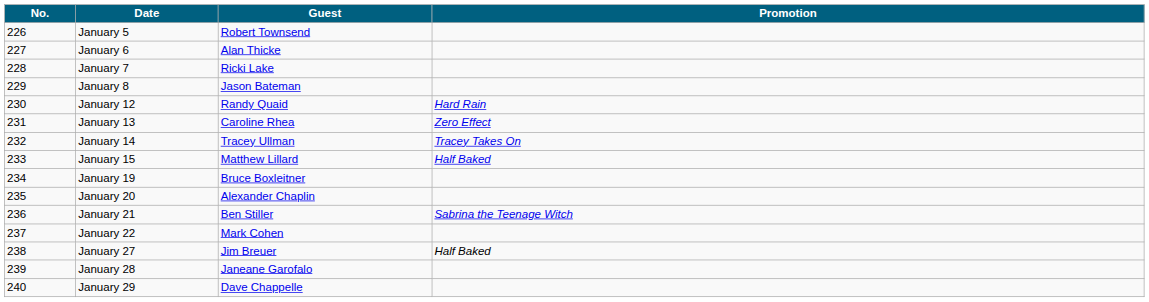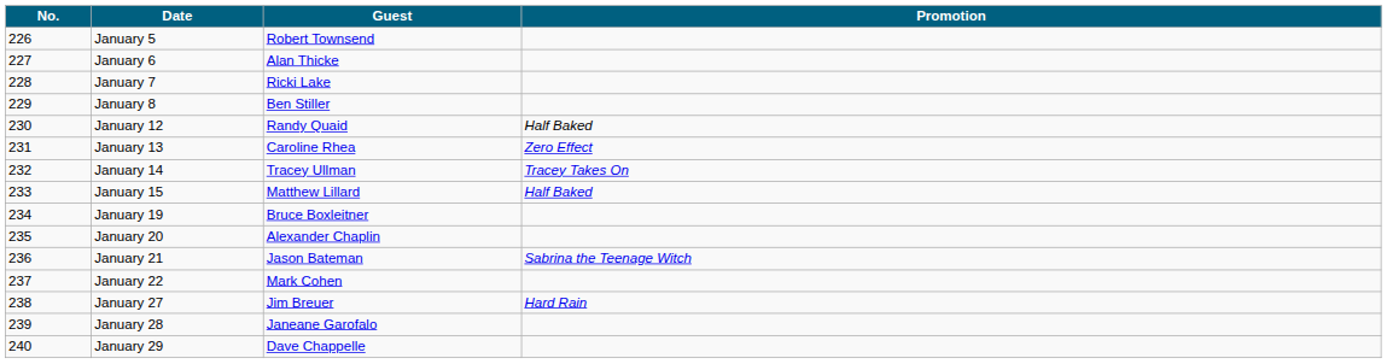 <table class="wikitable" width="100%">
 <tr>
 <th width="5%" style="background:#006080; color:#FFFFFF"><abbr>No.</abbr></th>
 <th width="10%" style="background:#006080; color:#FFFFFF">Date</th>
 <th width="15%" style="background:#006080; color:#FFFFFF">Guest</th>
 <th width="50%" style="background:#006080; color:#FFFFFF">Promotion</th>
 </tr>
 <tr>
 <td>226</td>
 <td>January 5</td>
 <td><a href='#'>Robert Townsend</a></td>
 <td></td>
 </tr>
 <tr>
 <td>227</td>
 <td>January 6</td>
 <td><a href='#'>Alan Thicke</a></td>
 <td></td>
 </tr>
 <tr>
 <td>228</td>
 <td>January 7</td>
 <td><a href='#'>Ricki Lake</a></td>
 <td></td>
 </tr>
 <tr>
 <td>229</td>
 <td>January 8</td>
-<td><a href='#'>Jason Bateman</a></td>
+<td><a href='#'>Ben Stiller</a></td>
 <td></td>
 </tr>
 <tr>
 <td>230</td>
 <td>January 12</td>
 <td><a href='#'>Randy Quaid</a></td>
-<td><em><a href='#'>Hard Rain</a></em></td>
+<td><em>Half Baked</em></td>
 </tr>
 <tr>
 <td>231</td>
 <td>January 13</td>
 <td><a href='#'>Caroline Rhea</a></td>
 <td><em><a href='#'>Zero Effect</a></em></td>
 </tr>
 <tr>
 <td>232</td>
 <td>January 14</td>
 <td><a href='#'>Tracey Ullman</a></td>
 <td><em><a href='#'>Tracey Takes On</a></em></td>
 </tr>
 <tr>
 <td>233</td>
 <td>January 15</td>
 <td><a href='#'>Matthew Lillard</a></td>
 <td><em><a href='#'>Half Baked</a></em></td>
 </tr>
 <tr>
 <td>234</td>
 <td>January 19</td>
 <td><a href='#'>Bruce Boxleitner</a></td>
 <td></td>
 </tr>
 <tr>
 <td>235</td>
 <td>January 20</td>
 <td><a href='#'>Alexander Chaplin</a></td>
 <td></td>
 </tr>
 <tr>
 <td>236</td>
 <td>January 21</td>
-<td><a href='#'>Ben Stiller</a></td>
+<td><a href='#'>Jason Bateman</a></td>
 <td><em><a href='#'>Sabrina the Teenage Witch</a></em></td>
 </tr>
 <tr>
 <td>237</td>
 <td>January 22</td>
 <td><a href='#'>Mark Cohen</a></td>
 <td></td>
 </tr>
 <tr>
 <td>238</td>
 <td>January 27</td>
 <td><a href='#'>Jim Breuer</a></td>
-<td><em>Half Baked</em></td>
+<td><em><a href='#'>Hard Rain</a></em></td>
 </tr>
 <tr>
 <td>239</td>
 <td>January 28</td>
 <td><a href='#'>Janeane Garofalo</a></td>
 <td></td>
 </tr>
 <tr>
 <td>240</td>
 <td>January 29</td>
 <td><a href='#'>Dave Chappelle</a></td>
 <td></td>
 </tr>
 </table>
